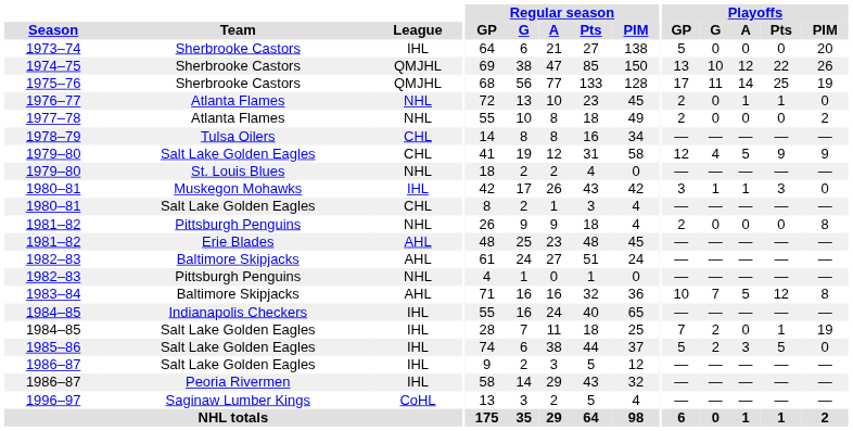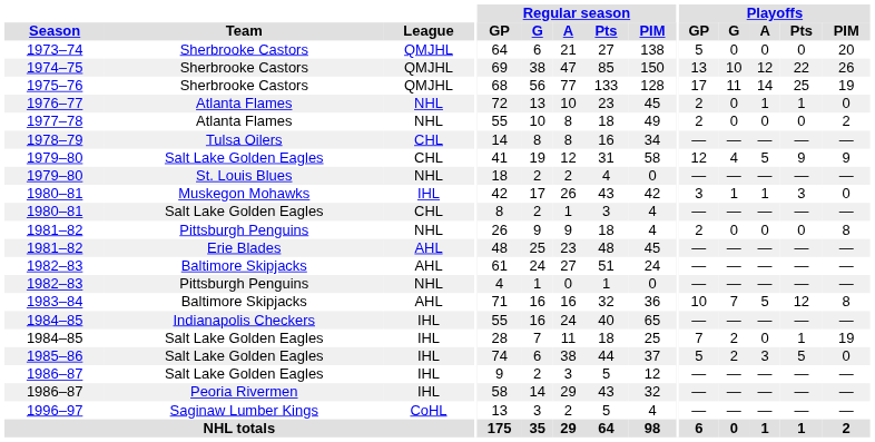 <table border="0" cellpadding="1" cellspacing="0" style="text-align:center; width:60em">
 <tr bgcolor="#e0e0e0">
 <th colspan="3" bgcolor="#ffffff"></th>
 <th rowspan="100" bgcolor="#ffffff"></th>
 <th colspan="5"><a href='#'>Regular season</a></th>
 <th rowspan="100" bgcolor="#ffffff"></th>
 <th colspan="5"><a href='#'>Playoffs</a></th>
 </tr>
 <tr bgcolor="#e0e0e0">
 <th><a href='#'>Season</a></th>
 <th>Team</th>
 <th>League</th>
 <th>GP</th>
 <th><a href='#'>G</a></th>
 <th><a href='#'>A</a></th>
 <th><a href='#'>Pts</a></th>
 <th><a href='#'>PIM</a></th>
 <th>GP</th>
 <th>G</th>
 <th>A</th>
 <th>Pts</th>
 <th>PIM</th>
 </tr>
 <tr>
 <td><a href='#'>1973–74</a></td>
 <td><a href='#'>Sherbrooke Castors</a></td>
-<td>IHL</td>
+<td><a href='#'>QMJHL</a></td>
 <td>64</td>
 <td>6</td>
 <td>21</td>
 <td>27</td>
 <td>138</td>
 <td>5</td>
 <td>0</td>
 <td>0</td>
 <td>0</td>
 <td>20</td>
 </tr>
 <tr bgcolor="#f0f0f0">
 <td><a href='#'>1974–75</a></td>
 <td>Sherbrooke Castors</td>
 <td>QMJHL</td>
 <td>69</td>
 <td>38</td>
 <td>47</td>
 <td>85</td>
 <td>150</td>
 <td>13</td>
 <td>10</td>
 <td>12</td>
 <td>22</td>
 <td>26</td>
 </tr>
 <tr>
 <td><a href='#'>1975–76</a></td>
 <td>Sherbrooke Castors</td>
 <td>QMJHL</td>
 <td>68</td>
 <td>56</td>
 <td>77</td>
 <td>133</td>
 <td>128</td>
 <td>17</td>
 <td>11</td>
 <td>14</td>
 <td>25</td>
 <td>19</td>
 </tr>
 <tr bgcolor="#f0f0f0">
 <td><a href='#'>1976–77</a></td>
 <td><a href='#'>Atlanta Flames</a></td>
 <td><a href='#'>NHL</a></td>
 <td>72</td>
 <td>13</td>
 <td>10</td>
 <td>23</td>
 <td>45</td>
 <td>2</td>
 <td>0</td>
 <td>1</td>
 <td>1</td>
 <td>0</td>
 </tr>
 <tr>
 <td><a href='#'>1977–78</a></td>
 <td>Atlanta Flames</td>
 <td>NHL</td>
 <td>55</td>
 <td>10</td>
 <td>8</td>
 <td>18</td>
 <td>49</td>
 <td>2</td>
 <td>0</td>
 <td>0</td>
 <td>0</td>
 <td>2</td>
 </tr>
 <tr bgcolor="#f0f0f0">
 <td><a href='#'>1978–79</a></td>
 <td><a href='#'>Tulsa Oilers</a></td>
 <td><a href='#'>CHL</a></td>
 <td>14</td>
 <td>8</td>
 <td>8</td>
 <td>16</td>
 <td>34</td>
 <td>—</td>
 <td>—</td>
 <td>—</td>
 <td>—</td>
 <td>—</td>
 </tr>
 <tr>
 <td><a href='#'>1979–80</a></td>
 <td><a href='#'>Salt Lake Golden Eagles</a></td>
 <td>CHL</td>
 <td>41</td>
 <td>19</td>
 <td>12</td>
 <td>31</td>
 <td>58</td>
 <td>12</td>
 <td>4</td>
 <td>5</td>
 <td>9</td>
 <td>9</td>
 </tr>
 <tr bgcolor="#f0f0f0">
 <td><a href='#'>1979–80</a></td>
 <td><a href='#'>St. Louis Blues</a></td>
 <td>NHL</td>
 <td>18</td>
 <td>2</td>
 <td>2</td>
 <td>4</td>
 <td>0</td>
 <td>—</td>
 <td>—</td>
 <td>—</td>
 <td>—</td>
 <td>—</td>
 </tr>
 <tr>
 <td><a href='#'>1980–81</a></td>
 <td><a href='#'>Muskegon Mohawks</a></td>
 <td><a href='#'>IHL</a></td>
 <td>42</td>
 <td>17</td>
 <td>26</td>
 <td>43</td>
 <td>42</td>
 <td>3</td>
 <td>1</td>
 <td>1</td>
 <td>3</td>
 <td>0</td>
 </tr>
 <tr bgcolor="#f0f0f0">
 <td><a href='#'>1980–81</a></td>
 <td>Salt Lake Golden Eagles</td>
 <td>CHL</td>
 <td>8</td>
 <td>2</td>
 <td>1</td>
 <td>3</td>
 <td>4</td>
 <td>—</td>
 <td>—</td>
 <td>—</td>
 <td>—</td>
 <td>—</td>
 </tr>
 <tr>
 <td><a href='#'>1981–82</a></td>
 <td><a href='#'>Pittsburgh Penguins</a></td>
 <td>NHL</td>
 <td>26</td>
 <td>9</td>
 <td>9</td>
 <td>18</td>
 <td>4</td>
 <td>2</td>
 <td>0</td>
 <td>0</td>
 <td>0</td>
 <td>8</td>
 </tr>
 <tr bgcolor="#f0f0f0">
 <td><a href='#'>1981–82</a></td>
 <td><a href='#'>Erie Blades</a></td>
 <td><a href='#'>AHL</a></td>
 <td>48</td>
 <td>25</td>
 <td>23</td>
 <td>48</td>
 <td>45</td>
 <td>—</td>
 <td>—</td>
 <td>—</td>
 <td>—</td>
 <td>—</td>
 </tr>
 <tr>
 <td><a href='#'>1982–83</a></td>
 <td><a href='#'>Baltimore Skipjacks</a></td>
 <td>AHL</td>
 <td>61</td>
 <td>24</td>
 <td>27</td>
 <td>51</td>
 <td>24</td>
 <td>—</td>
 <td>—</td>
 <td>—</td>
 <td>—</td>
 <td>—</td>
 </tr>
 <tr bgcolor="#f0f0f0">
 <td><a href='#'>1982–83</a></td>
 <td>Pittsburgh Penguins</td>
 <td>NHL</td>
 <td>4</td>
 <td>1</td>
 <td>0</td>
 <td>1</td>
 <td>0</td>
 <td>—</td>
 <td>—</td>
 <td>—</td>
 <td>—</td>
 <td>—</td>
 </tr>
 <tr>
 <td><a href='#'>1983–84</a></td>
 <td>Baltimore Skipjacks</td>
 <td>AHL</td>
 <td>71</td>
 <td>16</td>
 <td>16</td>
 <td>32</td>
 <td>36</td>
 <td>10</td>
 <td>7</td>
 <td>5</td>
 <td>12</td>
 <td>8</td>
 </tr>
 <tr bgcolor="#f0f0f0">
 <td><a href='#'>1984–85</a></td>
 <td><a href='#'>Indianapolis Checkers</a></td>
 <td>IHL</td>
 <td>55</td>
 <td>16</td>
 <td>24</td>
 <td>40</td>
 <td>65</td>
 <td>—</td>
 <td>—</td>
 <td>—</td>
 <td>—</td>
 <td>—</td>
 </tr>
 <tr>
 <td>1984–85</td>
 <td>Salt Lake Golden Eagles</td>
 <td>IHL</td>
 <td>28</td>
 <td>7</td>
 <td>11</td>
 <td>18</td>
 <td>25</td>
 <td>7</td>
 <td>2</td>
 <td>0</td>
 <td>1</td>
 <td>19</td>
 </tr>
 <tr bgcolor="#f0f0f0">
 <td><a href='#'>1985–86</a></td>
 <td>Salt Lake Golden Eagles</td>
 <td>IHL</td>
 <td>74</td>
 <td>6</td>
 <td>38</td>
 <td>44</td>
 <td>37</td>
 <td>5</td>
 <td>2</td>
 <td>3</td>
 <td>5</td>
 <td>0</td>
 </tr>
 <tr>
 <td><a href='#'>1986–87</a></td>
 <td>Salt Lake Golden Eagles</td>
 <td>IHL</td>
 <td>9</td>
 <td>2</td>
 <td>3</td>
 <td>5</td>
 <td>12</td>
 <td>—</td>
 <td>—</td>
 <td>—</td>
 <td>—</td>
 <td>—</td>
 </tr>
 <tr bgcolor="#f0f0f0">
 <td>1986–87</td>
 <td><a href='#'>Peoria Rivermen</a></td>
 <td>IHL</td>
 <td>58</td>
 <td>14</td>
 <td>29</td>
 <td>43</td>
 <td>32</td>
 <td>—</td>
 <td>—</td>
 <td>—</td>
 <td>—</td>
 <td>—</td>
 </tr>
 <tr>
 <td><a href='#'>1996–97</a></td>
 <td><a href='#'>Saginaw Lumber Kings</a></td>
 <td><a href='#'>CoHL</a></td>
 <td>13</td>
 <td>3</td>
 <td>2</td>
 <td>5</td>
 <td>4</td>
 <td>—</td>
 <td>—</td>
 <td>—</td>
 <td>—</td>
 <td>—</td>
 </tr>
 <tr bgcolor="#e0e0e0">
 <th colspan="3">NHL totals</th>
 <th>175</th>
 <th>35</th>
 <th>29</th>
 <th>64</th>
 <th>98</th>
 <th>6</th>
 <th>0</th>
 <th>1</th>
 <th>1</th>
 <th>2</th>
 </tr>
 </table>
